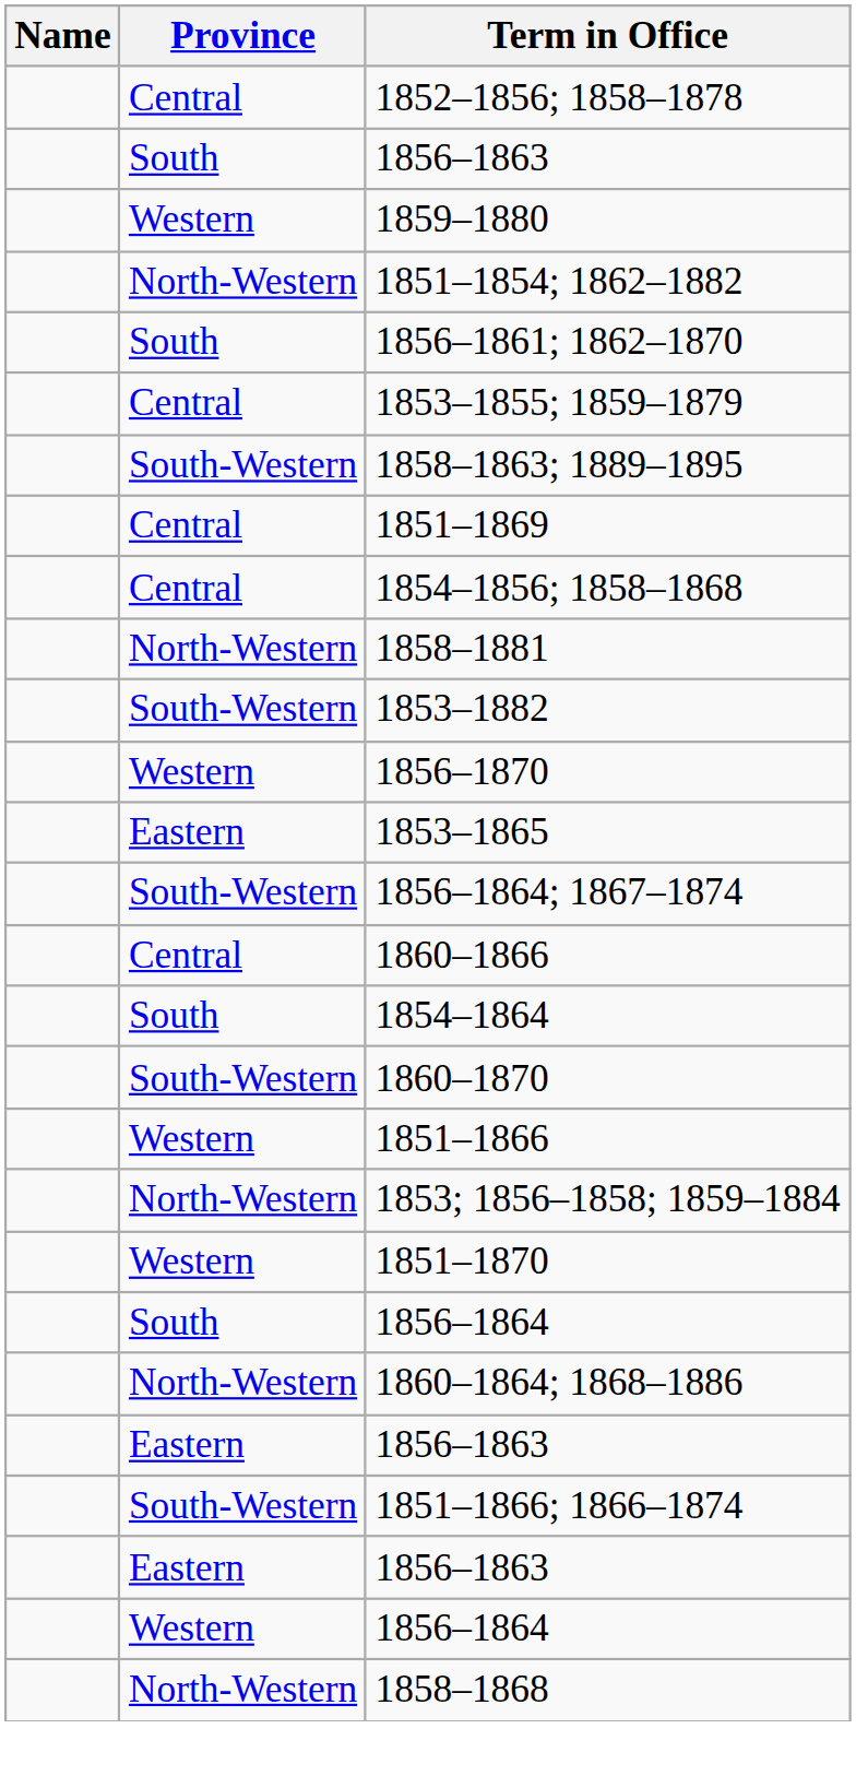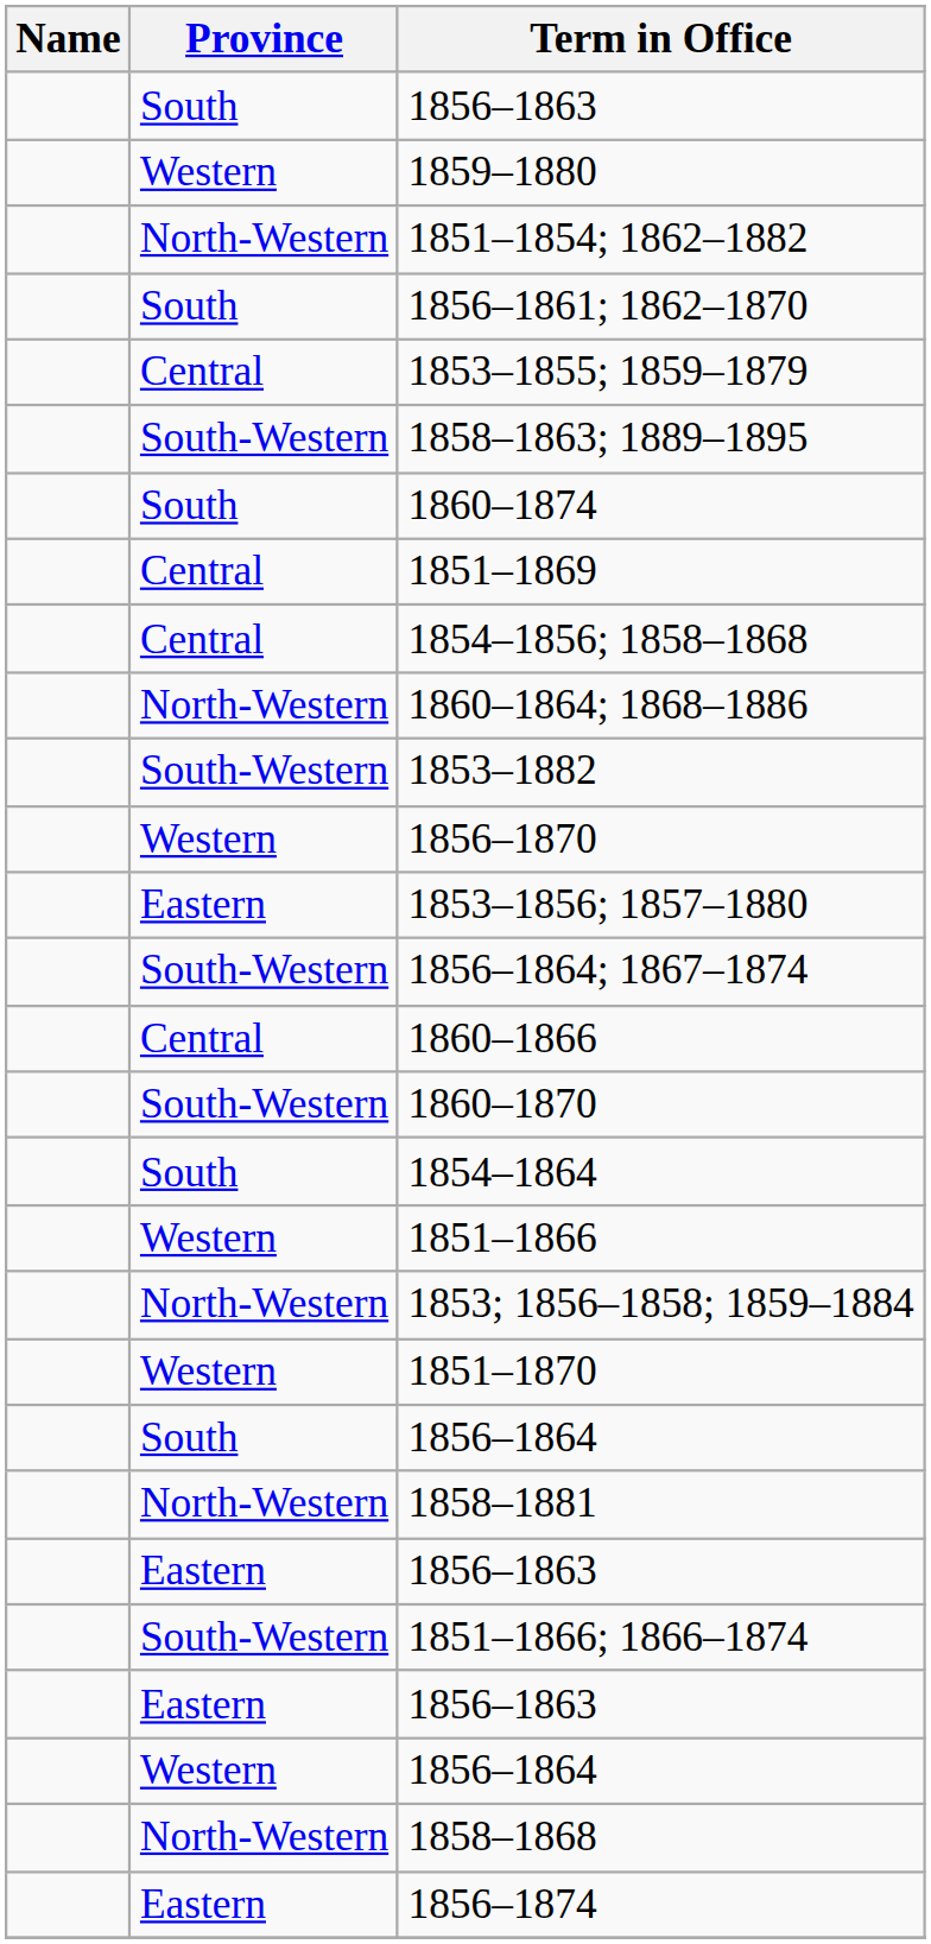 <table class="wikitable sortable">
 <tr>
 <th>Name</th>
 <th><a href='#'>Province</a></th>
 <th>Term in Office</th>
-</tr>
-<tr>
-<td></td>
-<td><a href='#'>Central</a></td>
-<td>1852–1856; 1858–1878</td>
 </tr>
 <tr>
 <td> </td>
 <td><a href='#'>South</a></td>
 <td>1856–1863</td>
 </tr>
 <tr>
 <td></td>
 <td><a href='#'>Western</a></td>
 <td>1859–1880</td>
 </tr>
 <tr>
 <td></td>
 <td><a href='#'>North-Western</a></td>
 <td>1851–1854; 1862–1882</td>
 </tr>
 <tr>
 <td></td>
 <td><a href='#'>South</a></td>
 <td>1856–1861; 1862–1870</td>
 </tr>
 <tr>
 <td></td>
 <td><a href='#'>Central</a></td>
 <td>1853–1855; 1859–1879</td>
 </tr>
 <tr>
 <td> </td>
 <td><a href='#'>South-Western</a></td>
 <td>1858–1863; 1889–1895</td>
 </tr>
 <tr>
 <td></td>
+<td><a href='#'>South</a></td>
+<td>1860–1874</td>
+</tr>
+<tr>
+<td></td>
 <td><a href='#'>Central</a></td>
 <td>1851–1869</td>
 </tr>
 <tr>
 <td></td>
 <td><a href='#'>Central</a></td>
 <td>1854–1856; 1858–1868</td>
 </tr>
 <tr>
 <td></td>
 <td><a href='#'>North-Western</a></td>
-<td>1858–1881</td>
+<td>1860–1864; 1868–1886</td>
 </tr>
 <tr>
 <td></td>
 <td><a href='#'>South-Western</a></td>
 <td>1853–1882</td>
 </tr>
 <tr>
 <td></td>
 <td><a href='#'>Western</a></td>
 <td>1856–1870</td>
 </tr>
 <tr>
 <td></td>
 <td><a href='#'>Eastern</a></td>
-<td>1853–1865</td>
+<td>1853–1856; 1857–1880</td>
 </tr>
 <tr>
 <td></td>
 <td><a href='#'>South-Western</a></td>
 <td>1856–1864; 1867–1874</td>
 </tr>
 <tr>
 <td></td>
 <td><a href='#'>Central</a></td>
 <td>1860–1866</td>
 </tr>
 <tr>
+<td></td>
+<td><a href='#'>South-Western</a></td>
+<td>1860–1870</td>
+</tr>
+<tr>
 <td> </td>
 <td><a href='#'>South</a></td>
 <td>1854–1864</td>
-</tr>
-<tr>
-<td></td>
-<td><a href='#'>South-Western</a></td>
-<td>1860–1870</td>
 </tr>
 <tr>
 <td></td>
 <td><a href='#'>Western</a></td>
 <td>1851–1866</td>
 </tr>
 <tr>
 <td></td>
 <td><a href='#'>North-Western</a></td>
 <td>1853; 1856–1858; 1859–1884</td>
 </tr>
 <tr>
 <td></td>
 <td><a href='#'>Western</a></td>
 <td>1851–1870</td>
 </tr>
 <tr>
 <td></td>
 <td><a href='#'>South</a></td>
 <td>1856–1864</td>
 </tr>
 <tr>
 <td></td>
 <td><a href='#'>North-Western</a></td>
-<td>1860–1864; 1868–1886</td>
+<td>1858–1881</td>
 </tr>
 <tr>
 <td> </td>
 <td><a href='#'>Eastern</a></td>
 <td>1856–1863</td>
 </tr>
 <tr>
 <td></td>
 <td><a href='#'>South-Western</a></td>
 <td>1851–1866; 1866–1874</td>
 </tr>
 <tr>
 <td> </td>
 <td><a href='#'>Eastern</a></td>
 <td>1856–1863</td>
 </tr>
 <tr>
 <td></td>
 <td><a href='#'>Western</a></td>
 <td>1856–1864</td>
 </tr>
 <tr>
 <td></td>
 <td><a href='#'>North-Western</a></td>
 <td>1858–1868</td>
 </tr>
 <tr>
+<td></td>
+<td><a href='#'>Eastern</a></td>
+<td>1856–1874</td>
+</tr>
+<tr>
 </tr>
 </table>
